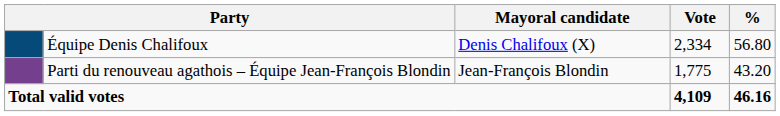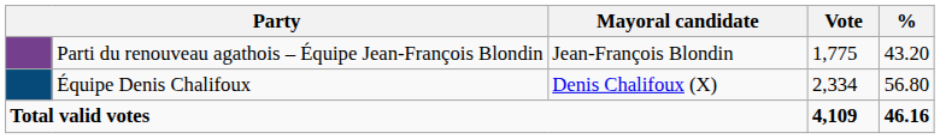 <table class="wikitable">
 <tr>
 <th bgcolor="#DDDDFF" width="230px" colspan="2">Party</th>
 <th bgcolor="#DDDDFF" width="200px">Mayoral candidate</th>
 <th bgcolor="#DDDDFF" width="50px">Vote</th>
 <th bgcolor="#DDDDFF" width="30px">%</th>
+</tr>
+<tr>
+<td bgcolor=#74408E width="30px"> </td>
+<td>Parti du renouveau agathois – Équipe Jean-François Blondin</td>
+<td>Jean-François Blondin</td>
+<td>1,775</td>
+<td>43.20</td>
 </tr>
 <tr>
 <td bgcolor=#064A79 width="30px"> </td>
 <td>Équipe Denis Chalifoux</td>
 <td><a href='#'>Denis Chalifoux</a> (X)</td>
 <td>2,334</td>
 <td>56.80</td>
 </tr>
 <tr>
-<td bgcolor=#74408E width="30px"> </td>
-<td>Parti du renouveau agathois – Équipe Jean-François Blondin</td>
-<td>Jean-François Blondin</td>
-<td>1,775</td>
-<td>43.20</td>
-</tr>
-<tr>
 <td colspan="3"><strong>Total valid votes</strong></td>
 <td><strong>4,109</strong></td>
 <td><strong>46.16</strong></td>
 </tr>
 </table>
